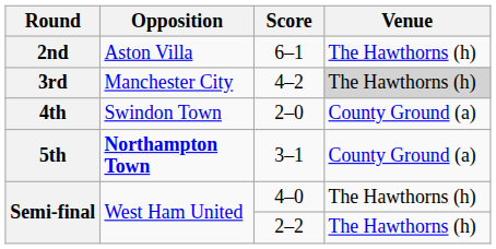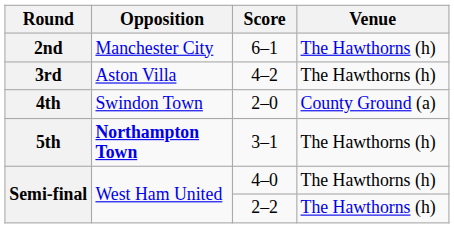 <table class="wikitable plainrowheaders" style="text-align:center;margin-left:1em;float:right">
 <tr>
 <th scope=col>Round</th>
 <th scope="col" style="width:120px;">Opposition</th>
 <th scope="col" style="width:50px;">Score</th>
 <th scope="col" style="width:130px;">Venue</th>
 </tr>
 <tr>
 <th scope=row style="text-align:center">2nd</th>
-<td align="left"><a href='#'>Aston Villa</a></td>
+<td align="left"><a href='#'>Manchester City</a></td>
 <td>6–1</td>
 <td align="left"><a href='#'>The Hawthorns</a> (h)</td>
 </tr>
 <tr>
 <th scope=row style="text-align:center">3rd</th>
-<td align="left"><a href='#'>Manchester City</a></td>
+<td align="left"><a href='#'>Aston Villa</a></td>
 <td>4–2</td>
-<td align="left" style="background: lightgrey;">The Hawthorns (h)</td>
+<td align="left">The Hawthorns (h)</td>
 </tr>
 <tr>
 <th scope=row style="text-align:center">4th</th>
 <td align="left"><a href='#'>Swindon Town</a></td>
 <td>2–0</td>
 <td align="left"><a href='#'>County Ground</a> (a)</td>
 </tr>
 <tr>
 <th scope=row style="text-align:center">5th</th>
 <td align="left"><strong><a href='#'>Northampton Town</a></strong></td>
 <td>3–1</td>
-<td align="left"><a href='#'>County Ground</a> (a)</td>
+<td align="left">The Hawthorns (h)</td>
 </tr>
 <tr>
 <th scope=row rowspan="2" style="text-align:center">Semi-final</th>
 <td rowspan="2" align="left"><a href='#'>West Ham United</a></td>
 <td>4–0</td>
 <td align="left">The Hawthorns (h)</td>
 </tr>
 <tr>
 <td>2–2</td>
 <td align="left"><a href='#'>The Hawthorns</a> (h)</td>
 </tr>
 </table>
